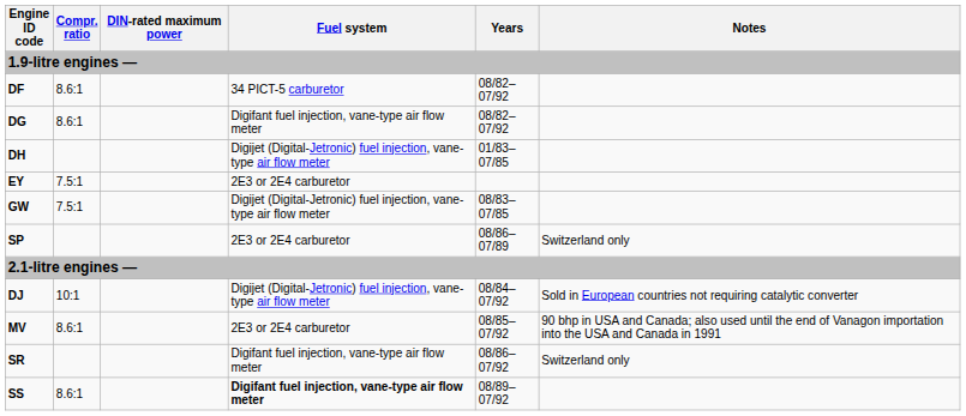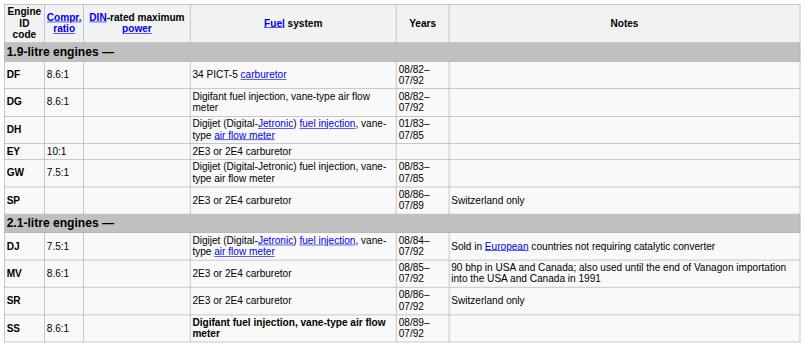 <table class="wikitable defaultcenter col6left sortable" font-size: 94%" width=100%>
 <tr>
 <th>Engine<br>ID code</th>
 <th><a href='#'>Compr.<br>ratio</a></th>
 <th><a href='#'>DIN</a>-rated maximum <a href='#'>power</a></th>
 <th><a href='#'>Fuel</a> system</th>
 <th>Years</th>
 <th>Notes</th>
 </tr>
 <tr>
 <td colspan="7" style="background:#C0C0C0;"><big><strong>1.9-litre engines — </strong></big></td>
 </tr>
 <tr>
 <td><strong>DF</strong></td>
 <td>8.6:1</td>
 <td></td>
 <td>34 PICT-5 <a href='#'>carburetor</a></td>
 <td>08/82–07/92</td>
 <td></td>
 </tr>
 <tr>
 <td><strong>DG</strong></td>
 <td>8.6:1</td>
 <td></td>
 <td>Digifant fuel injection, vane-type air flow meter</td>
 <td>08/82–07/92</td>
 <td></td>
 </tr>
 <tr>
 <td><strong>DH</strong></td>
 <td></td>
 <td></td>
 <td>Digijet (Digital-<a href='#'>Jetronic</a>) <a href='#'>fuel injection</a>, vane-type <a href='#'>air flow meter</a></td>
 <td>01/83–07/85</td>
 <td></td>
 </tr>
 <tr>
 <td><strong>EY</strong></td>
-<td>7.5:1</td>
+<td>10:1</td>
 <td></td>
 <td>2E3 or 2E4 carburetor</td>
 <td></td>
 <td></td>
 </tr>
 <tr>
 <td><strong>GW</strong></td>
 <td>7.5:1</td>
 <td></td>
 <td>Digijet (Digital-Jetronic) fuel injection, vane-type air flow meter</td>
 <td>08/83–07/85</td>
 <td></td>
 </tr>
 <tr>
 <td><strong>SP</strong></td>
 <td></td>
 <td></td>
 <td>2E3 or 2E4 carburetor</td>
 <td>08/86–07/89</td>
 <td>Switzerland only</td>
 </tr>
 <tr>
 <td colspan="7" style="background:#C0C0C0;"><big><strong>2.1-litre engines — </strong></big></td>
 </tr>
 <tr>
 <td><strong>DJ</strong></td>
-<td>10:1</td>
+<td>7.5:1</td>
 <td></td>
 <td>Digijet (Digital-<a href='#'>Jetronic</a>) <a href='#'>fuel injection</a>, vane-type <a href='#'>air flow meter</a></td>
 <td>08/84–07/92</td>
 <td>Sold in <a href='#'>European</a> countries not requiring catalytic converter</td>
 </tr>
 <tr>
 <td><strong>MV</strong></td>
 <td>8.6:1</td>
 <td></td>
 <td>2E3 or 2E4 carburetor</td>
 <td>08/85–07/92</td>
 <td>90 bhp in USA and Canada; also used until the end of Vanagon importation into the USA and Canada in 1991</td>
 </tr>
 <tr>
 <td><strong>SR</strong></td>
 <td></td>
 <td></td>
-<td>Digifant fuel injection, vane-type air flow meter</td>
+<td>2E3 or 2E4 carburetor</td>
 <td>08/86–07/92</td>
 <td>Switzerland only</td>
 </tr>
 <tr>
 <td><strong>SS</strong></td>
 <td>8.6:1</td>
 <td></td>
 <td><strong>Digifant fuel injection, vane-type air flow meter</strong></td>
 <td>08/89–07/92</td>
 <td></td>
 </tr>
 </table>
